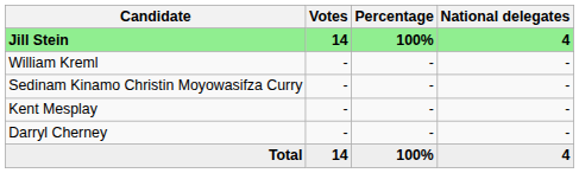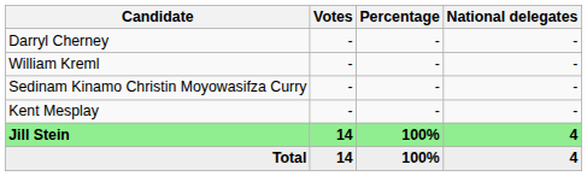 <table class="wikitable" style="text-align:right;">
 <tr>
 <th>Candidate</th>
 <th>Votes</th>
 <th>Percentage</th>
 <th>National delegates</th>
 </tr>
-<tr style="background:lightgreen;">
-<td style="text-align:left;"><strong>Jill Stein</strong></td>
-<td><strong>14</strong></td>
-<td><strong>100%</strong></td>
-<td><strong>4</strong></td>
+<tr>
+<td style="text-align:left;">Darryl Cherney</td>
+<td>-</td>
+<td>-</td>
+<td>-</td>
 </tr>
 <tr>
 <td style="text-align:left;">William Kreml</td>
 <td>-</td>
 <td>-</td>
 <td>-</td>
 </tr>
 <tr>
 <td style="text-align:left;">Sedinam Kinamo Christin Moyowasifza Curry</td>
 <td>-</td>
 <td>-</td>
 <td>-</td>
 </tr>
 <tr>
 <td style="text-align:left;">Kent Mesplay</td>
 <td>-</td>
 <td>-</td>
 <td>-</td>
 </tr>
-<tr>
-<td style="text-align:left;">Darryl Cherney</td>
-<td>-</td>
-<td>-</td>
-<td>-</td>
+<tr style="background:lightgreen;">
+<td style="text-align:left;"><strong>Jill Stein</strong></td>
+<td><strong>14</strong></td>
+<td><strong>100%</strong></td>
+<td><strong>4</strong></td>
 </tr>
 <tr style="background:#eee;">
 <td style="margin-right:0.50px"><strong>Total</strong></td>
 <td style="margin-right:0.50px"><strong>14</strong></td>
 <td style="margin-right:0.50px"><strong>100%</strong></td>
 <td style="margin-right:0.50px"><strong>4</strong></td>
 </tr>
 </table>
